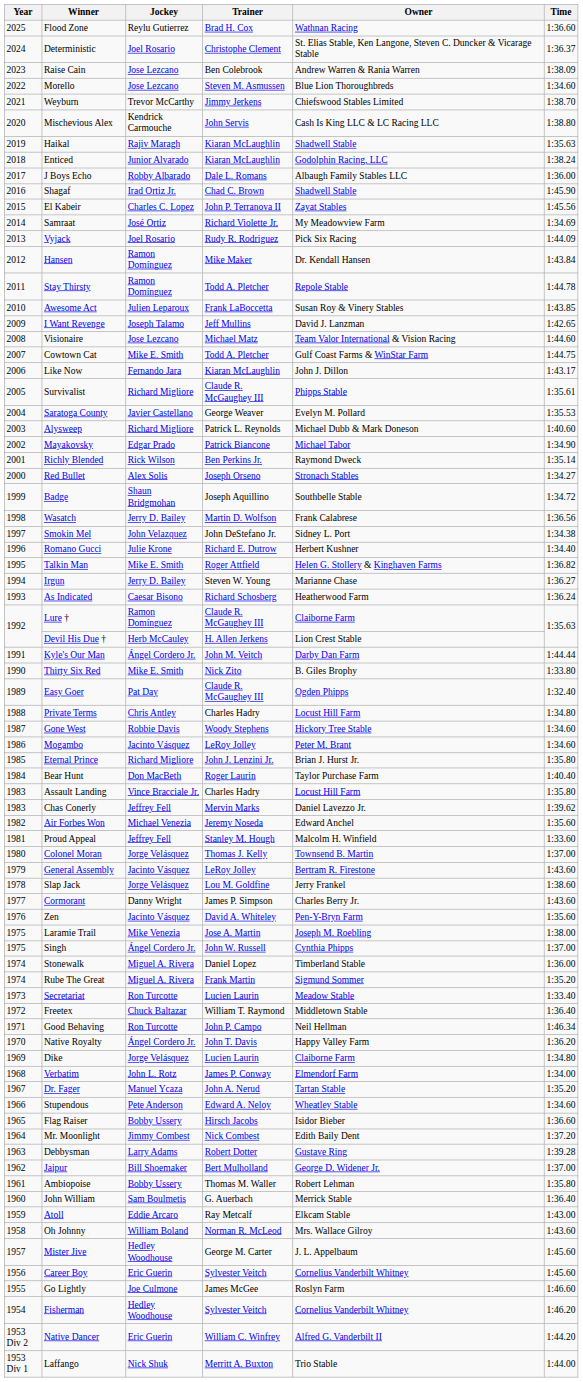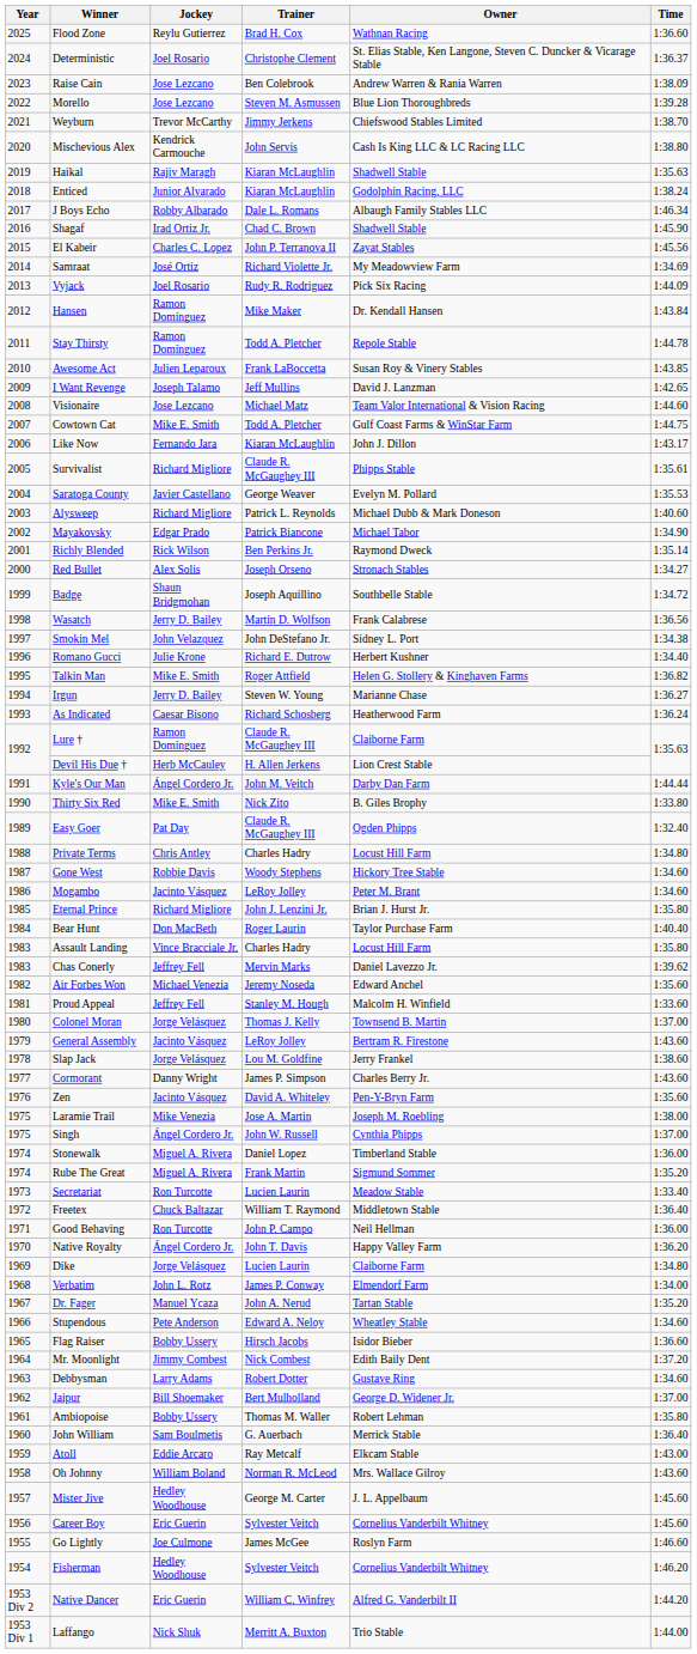 <table class="wikitable sortable" style="font-size:90%">
 <tr>
 <th style="width:50px">Year</th>
 <th style="width:120px">Winner</th>
 <th style="width:110px">Jockey</th>
 <th style="width:130px">Trainer</th>
 <th>Owner</th>
 <th style="width:25px">Time</th>
 </tr>
 <tr>
 <td>2025</td>
 <td>Flood Zone</td>
 <td>Reylu Gutierrez</td>
 <td><a href='#'>Brad H. Cox</a></td>
 <td><a href='#'>Wathnan Racing</a></td>
 <td>1:36.60</td>
 </tr>
 <tr>
 <td>2024</td>
 <td>Deterministic</td>
 <td><a href='#'>Joel Rosario</a></td>
 <td><a href='#'>Christophe Clement</a></td>
 <td>St. Elias Stable, Ken Langone, Steven C. Duncker & Vicarage Stable</td>
 <td>1:36.37</td>
 </tr>
 <tr>
 <td>2023</td>
 <td>Raise Cain</td>
 <td><a href='#'>Jose Lezcano</a></td>
 <td>Ben Colebrook</td>
 <td>Andrew Warren & Rania Warren</td>
 <td>1:38.09</td>
 </tr>
 <tr>
 <td>2022</td>
 <td>Morello</td>
 <td><a href='#'>Jose Lezcano</a></td>
 <td><a href='#'>Steven M. Asmussen</a></td>
 <td>Blue Lion Thoroughbreds</td>
-<td>1:34.60</td>
+<td>1:39.28</td>
 </tr>
 <tr>
 <td>2021</td>
 <td>Weyburn</td>
 <td>Trevor McCarthy</td>
 <td><a href='#'>Jimmy Jerkens</a></td>
 <td>Chiefswood Stables Limited</td>
 <td>1:38.70</td>
 </tr>
 <tr>
 <td>2020</td>
 <td>Mischevious Alex</td>
 <td>Kendrick Carmouche</td>
 <td><a href='#'>John Servis</a></td>
 <td>Cash Is King LLC & LC Racing LLC</td>
 <td>1:38.80</td>
 </tr>
 <tr>
 <td>2019</td>
 <td>Haikal</td>
 <td><a href='#'>Rajiv Maragh</a></td>
 <td><a href='#'>Kiaran McLaughlin</a></td>
 <td><a href='#'>Shadwell Stable</a></td>
 <td>1:35.63</td>
 </tr>
 <tr>
 <td>2018</td>
 <td>Enticed</td>
 <td><a href='#'>Junior Alvarado</a></td>
 <td><a href='#'>Kiaran McLaughlin</a></td>
 <td><a href='#'>Godolphin Racing, LLC</a></td>
 <td>1:38.24</td>
 </tr>
 <tr>
 <td>2017</td>
 <td>J Boys Echo</td>
 <td><a href='#'>Robby Albarado</a></td>
 <td><a href='#'>Dale L. Romans</a></td>
 <td>Albaugh Family Stables LLC</td>
-<td>1:36.00</td>
+<td>1:46.34</td>
 </tr>
 <tr>
 <td>2016</td>
 <td>Shagaf</td>
 <td><a href='#'>Irad Ortiz Jr.</a></td>
 <td><a href='#'>Chad C. Brown</a></td>
 <td><a href='#'>Shadwell Stable</a></td>
 <td>1:45.90</td>
 </tr>
 <tr>
 <td>2015</td>
 <td>El Kabeir</td>
 <td><a href='#'>Charles C. Lopez</a></td>
 <td><a href='#'>John P. Terranova II</a></td>
 <td><a href='#'>Zayat Stables</a></td>
 <td>1:45.56</td>
 </tr>
 <tr>
 <td>2014</td>
 <td>Samraat</td>
 <td><a href='#'>José Ortiz</a></td>
 <td><a href='#'>Richard Violette Jr.</a></td>
 <td>My Meadowview Farm</td>
 <td>1:34.69</td>
 </tr>
 <tr>
 <td>2013</td>
 <td><a href='#'>Vyjack</a></td>
 <td><a href='#'>Joel Rosario</a></td>
 <td><a href='#'>Rudy R. Rodriguez</a></td>
 <td>Pick Six Racing</td>
 <td>1:44.09</td>
 </tr>
 <tr>
 <td>2012</td>
 <td><a href='#'>Hansen</a></td>
 <td><a href='#'>Ramon Domínguez</a></td>
 <td><a href='#'>Mike Maker</a></td>
 <td>Dr. Kendall Hansen</td>
 <td>1:43.84</td>
 </tr>
 <tr>
 <td>2011</td>
 <td><a href='#'>Stay Thirsty</a></td>
 <td><a href='#'>Ramon Domínguez</a></td>
 <td><a href='#'>Todd A. Pletcher</a></td>
 <td><a href='#'>Repole Stable</a></td>
 <td>1:44.78</td>
 </tr>
 <tr>
 <td>2010</td>
 <td><a href='#'>Awesome Act</a></td>
 <td><a href='#'>Julien Leparoux</a></td>
 <td><a href='#'>Frank LaBoccetta</a></td>
 <td>Susan Roy & Vinery Stables</td>
 <td>1:43.85</td>
 </tr>
 <tr>
 <td>2009</td>
 <td><a href='#'>I Want Revenge</a></td>
 <td><a href='#'>Joseph Talamo</a></td>
 <td><a href='#'>Jeff Mullins</a></td>
 <td>David J. Lanzman</td>
 <td>1:42.65</td>
 </tr>
 <tr>
 <td>2008</td>
 <td>Visionaire</td>
 <td><a href='#'>Jose Lezcano</a></td>
 <td><a href='#'>Michael Matz</a></td>
 <td><a href='#'>Team Valor International</a> & Vision Racing</td>
 <td>1:44.60</td>
 </tr>
 <tr>
 <td>2007</td>
 <td>Cowtown Cat</td>
 <td><a href='#'>Mike E. Smith</a></td>
 <td><a href='#'>Todd A. Pletcher</a></td>
 <td>Gulf Coast Farms & <a href='#'>WinStar Farm</a></td>
 <td>1:44.75</td>
 </tr>
 <tr>
 <td>2006</td>
 <td>Like Now</td>
 <td><a href='#'>Fernando Jara</a></td>
 <td><a href='#'>Kiaran McLaughlin</a></td>
 <td>John J. Dillon</td>
 <td>1:43.17</td>
 </tr>
 <tr>
 <td>2005</td>
 <td>Survivalist</td>
 <td><a href='#'>Richard Migliore</a></td>
 <td><a href='#'>Claude R. McGaughey III</a></td>
 <td><a href='#'>Phipps Stable</a></td>
 <td>1:35.61</td>
 </tr>
 <tr>
 <td>2004</td>
 <td><a href='#'>Saratoga County</a></td>
 <td><a href='#'>Javier Castellano</a></td>
 <td>George Weaver</td>
 <td>Evelyn M. Pollard</td>
 <td>1:35.53</td>
 </tr>
 <tr>
 <td>2003</td>
 <td><a href='#'>Alysweep</a></td>
 <td><a href='#'>Richard Migliore</a></td>
 <td>Patrick L. Reynolds</td>
 <td>Michael Dubb & Mark Doneson</td>
 <td>1:40.60</td>
 </tr>
 <tr>
 <td>2002</td>
 <td><a href='#'>Mayakovsky</a></td>
 <td><a href='#'>Edgar Prado</a></td>
 <td><a href='#'>Patrick Biancone</a></td>
 <td><a href='#'>Michael Tabor</a></td>
 <td>1:34.90</td>
 </tr>
 <tr>
 <td>2001</td>
 <td><a href='#'>Richly Blended</a></td>
 <td><a href='#'>Rick Wilson</a></td>
 <td><a href='#'>Ben Perkins Jr.</a></td>
 <td>Raymond Dweck</td>
 <td>1:35.14</td>
 </tr>
 <tr>
 <td>2000</td>
 <td><a href='#'>Red Bullet</a></td>
 <td><a href='#'>Alex Solis</a></td>
 <td><a href='#'>Joseph Orseno</a></td>
 <td><a href='#'>Stronach Stables</a></td>
 <td>1:34.27</td>
 </tr>
 <tr>
 <td>1999</td>
 <td><a href='#'>Badge</a></td>
 <td><a href='#'>Shaun Bridgmohan</a></td>
 <td>Joseph Aquillino</td>
 <td>Southbelle Stable</td>
 <td>1:34.72</td>
 </tr>
 <tr>
 <td>1998</td>
 <td><a href='#'>Wasatch</a></td>
 <td><a href='#'>Jerry D. Bailey</a></td>
 <td><a href='#'>Martin D. Wolfson</a></td>
 <td>Frank Calabrese</td>
 <td>1:36.56</td>
 </tr>
 <tr>
 <td>1997</td>
 <td><a href='#'>Smokin Mel</a></td>
 <td><a href='#'>John Velazquez</a></td>
 <td>John DeStefano Jr.</td>
 <td>Sidney L. Port</td>
 <td>1:34.38</td>
 </tr>
 <tr>
 <td>1996</td>
 <td><a href='#'>Romano Gucci</a></td>
 <td><a href='#'>Julie Krone</a></td>
 <td><a href='#'>Richard E. Dutrow</a></td>
 <td>Herbert Kushner</td>
 <td>1:34.40</td>
 </tr>
 <tr>
 <td>1995</td>
 <td><a href='#'>Talkin Man</a></td>
 <td><a href='#'>Mike E. Smith</a></td>
 <td><a href='#'>Roger Attfield</a></td>
 <td><a href='#'>Helen G. Stollery</a> & <a href='#'>Kinghaven Farms</a></td>
 <td>1:36.82</td>
 </tr>
 <tr>
 <td>1994</td>
 <td><a href='#'>Irgun</a></td>
 <td><a href='#'>Jerry D. Bailey</a></td>
 <td>Steven W. Young</td>
 <td>Marianne Chase</td>
 <td>1:36.27</td>
 </tr>
 <tr>
 <td>1993</td>
 <td><a href='#'>As Indicated</a></td>
 <td><a href='#'>Caesar Bisono</a></td>
 <td><a href='#'>Richard Schosberg</a></td>
 <td>Heatherwood Farm</td>
 <td>1:36.24</td>
 </tr>
 <tr>
 <td rowspan="2">1992</td>
 <td><a href='#'>Lure</a> †</td>
 <td><a href='#'>Ramon Domínguez</a></td>
 <td><a href='#'>Claude R. McGaughey III</a></td>
 <td><a href='#'>Claiborne Farm</a></td>
 <td rowspan="2">1:35.63</td>
 </tr>
 <tr>
 <td><a href='#'>Devil His Due</a> †</td>
 <td><a href='#'>Herb McCauley</a></td>
 <td><a href='#'>H. Allen Jerkens</a></td>
 <td>Lion Crest Stable</td>
 </tr>
 <tr>
 <td>1991</td>
 <td><a href='#'>Kyle's Our Man</a></td>
 <td><a href='#'>Ángel Cordero Jr.</a></td>
 <td><a href='#'>John M. Veitch</a></td>
 <td><a href='#'>Darby Dan Farm</a></td>
 <td>1:44.44</td>
 </tr>
 <tr>
 <td>1990</td>
 <td><a href='#'>Thirty Six Red</a></td>
 <td><a href='#'>Mike E. Smith</a></td>
 <td><a href='#'>Nick Zito</a></td>
 <td>B. Giles Brophy</td>
 <td>1:33.80</td>
 </tr>
 <tr>
 <td>1989</td>
 <td><a href='#'>Easy Goer</a></td>
 <td><a href='#'>Pat Day</a></td>
 <td><a href='#'>Claude R. McGaughey III</a></td>
 <td><a href='#'>Ogden Phipps</a></td>
 <td>1:32.40</td>
 </tr>
 <tr>
 <td>1988</td>
 <td><a href='#'>Private Terms</a></td>
 <td><a href='#'>Chris Antley</a></td>
 <td>Charles Hadry</td>
 <td><a href='#'>Locust Hill Farm</a></td>
 <td>1:34.80</td>
 </tr>
 <tr>
 <td>1987</td>
 <td><a href='#'>Gone West</a></td>
 <td><a href='#'>Robbie Davis</a></td>
 <td><a href='#'>Woody Stephens</a></td>
 <td><a href='#'>Hickory Tree Stable</a></td>
 <td>1:34.60</td>
 </tr>
 <tr>
 <td>1986</td>
 <td><a href='#'>Mogambo</a></td>
 <td><a href='#'>Jacinto Vásquez</a></td>
 <td><a href='#'>LeRoy Jolley</a></td>
 <td><a href='#'>Peter M. Brant</a></td>
 <td>1:34.60</td>
 </tr>
 <tr>
 <td>1985</td>
 <td><a href='#'>Eternal Prince</a></td>
 <td><a href='#'>Richard Migliore</a></td>
 <td><a href='#'>John J. Lenzini Jr.</a></td>
 <td>Brian J. Hurst Jr.</td>
 <td>1:35.80</td>
 </tr>
 <tr>
 <td>1984</td>
 <td>Bear Hunt</td>
 <td><a href='#'>Don MacBeth</a></td>
 <td><a href='#'>Roger Laurin</a></td>
 <td>Taylor Purchase Farm</td>
 <td>1:40.40</td>
 </tr>
 <tr>
 <td>1983</td>
 <td>Assault Landing</td>
 <td><a href='#'>Vince Bracciale Jr.</a></td>
 <td>Charles Hadry</td>
 <td><a href='#'>Locust Hill Farm</a></td>
 <td>1:35.80</td>
 </tr>
 <tr>
 <td>1983</td>
 <td>Chas Conerly</td>
 <td><a href='#'>Jeffrey Fell</a></td>
 <td><a href='#'>Mervin Marks</a></td>
 <td>Daniel Lavezzo Jr.</td>
 <td>1:39.62</td>
 </tr>
 <tr>
 <td>1982</td>
 <td><a href='#'>Air Forbes Won</a></td>
 <td><a href='#'>Michael Venezia</a></td>
 <td><a href='#'>Jeremy Noseda</a></td>
 <td>Edward Anchel</td>
 <td>1:35.60</td>
 </tr>
 <tr>
 <td>1981</td>
 <td>Proud Appeal</td>
 <td><a href='#'>Jeffrey Fell</a></td>
 <td><a href='#'>Stanley M. Hough</a></td>
 <td>Malcolm H. Winfield</td>
 <td>1:33.60</td>
 </tr>
 <tr>
 <td>1980</td>
 <td><a href='#'>Colonel Moran</a></td>
 <td><a href='#'>Jorge Velásquez</a></td>
 <td><a href='#'>Thomas J. Kelly</a></td>
 <td><a href='#'>Townsend B. Martin</a></td>
 <td>1:37.00</td>
 </tr>
 <tr>
 <td>1979</td>
 <td><a href='#'>General Assembly</a></td>
 <td><a href='#'>Jacinto Vásquez</a></td>
 <td><a href='#'>LeRoy Jolley</a></td>
 <td><a href='#'>Bertram R. Firestone</a></td>
 <td>1:43.60</td>
 </tr>
 <tr>
 <td>1978</td>
 <td>Slap Jack</td>
 <td><a href='#'>Jorge Velásquez</a></td>
 <td><a href='#'>Lou M. Goldfine</a></td>
 <td>Jerry Frankel</td>
 <td>1:38.60</td>
 </tr>
 <tr>
 <td>1977</td>
 <td><a href='#'>Cormorant</a></td>
 <td>Danny Wright</td>
 <td>James P. Simpson</td>
 <td>Charles Berry Jr.</td>
 <td>1:43.60</td>
 </tr>
 <tr>
 <td>1976</td>
 <td>Zen</td>
 <td><a href='#'>Jacinto Vásquez</a></td>
 <td><a href='#'>David A. Whiteley</a></td>
 <td><a href='#'>Pen-Y-Bryn Farm</a></td>
 <td>1:35.60</td>
 </tr>
 <tr>
 <td>1975</td>
 <td>Laramie Trail</td>
 <td><a href='#'>Mike Venezia</a></td>
 <td><a href='#'>Jose A. Martin</a></td>
 <td><a href='#'>Joseph M. Roebling</a></td>
 <td>1:38.00</td>
 </tr>
 <tr>
 <td>1975</td>
 <td>Singh</td>
 <td><a href='#'>Ángel Cordero Jr.</a></td>
 <td><a href='#'>John W. Russell</a></td>
 <td><a href='#'>Cynthia Phipps</a></td>
 <td>1:37.00</td>
 </tr>
 <tr>
 <td>1974</td>
 <td>Stonewalk</td>
 <td><a href='#'>Miguel A. Rivera</a></td>
 <td>Daniel Lopez</td>
 <td>Timberland Stable</td>
 <td>1:36.00</td>
 </tr>
 <tr>
 <td>1974</td>
 <td>Rube The Great</td>
 <td><a href='#'>Miguel A. Rivera</a></td>
 <td><a href='#'>Frank Martin</a></td>
 <td><a href='#'>Sigmund Sommer</a></td>
 <td>1:35.20</td>
 </tr>
 <tr>
 <td>1973</td>
 <td><a href='#'>Secretariat</a></td>
 <td><a href='#'>Ron Turcotte</a></td>
 <td><a href='#'>Lucien Laurin</a></td>
 <td><a href='#'>Meadow Stable</a></td>
 <td>1:33.40</td>
 </tr>
 <tr>
 <td>1972</td>
 <td>Freetex</td>
 <td><a href='#'>Chuck Baltazar</a></td>
 <td>William T. Raymond</td>
 <td>Middletown Stable</td>
 <td>1:36.40</td>
 </tr>
 <tr>
 <td>1971</td>
 <td>Good Behaving</td>
 <td><a href='#'>Ron Turcotte</a></td>
 <td><a href='#'>John P. Campo</a></td>
 <td>Neil Hellman</td>
-<td>1:46.34</td>
+<td>1:36.00</td>
 </tr>
 <tr>
 <td>1970</td>
 <td>Native Royalty</td>
 <td><a href='#'>Ángel Cordero Jr.</a></td>
 <td><a href='#'>John T. Davis</a></td>
 <td>Happy Valley Farm</td>
 <td>1:36.20</td>
 </tr>
 <tr>
 <td>1969</td>
 <td>Dike</td>
 <td><a href='#'>Jorge Velásquez</a></td>
 <td><a href='#'>Lucien Laurin</a></td>
 <td><a href='#'>Claiborne Farm</a></td>
 <td>1:34.80</td>
 </tr>
 <tr>
 <td>1968</td>
 <td><a href='#'>Verbatim</a></td>
 <td><a href='#'>John L. Rotz</a></td>
 <td><a href='#'>James P. Conway</a></td>
 <td><a href='#'>Elmendorf Farm</a></td>
 <td>1:34.00</td>
 </tr>
 <tr>
 <td>1967</td>
 <td><a href='#'>Dr. Fager</a></td>
 <td><a href='#'>Manuel Ycaza</a></td>
 <td><a href='#'>John A. Nerud</a></td>
 <td><a href='#'>Tartan Stable</a></td>
 <td>1:35.20</td>
 </tr>
 <tr>
 <td>1966</td>
 <td>Stupendous</td>
 <td><a href='#'>Pete Anderson</a></td>
 <td><a href='#'>Edward A. Neloy</a></td>
 <td><a href='#'>Wheatley Stable</a></td>
 <td>1:34.60</td>
 </tr>
 <tr>
 <td>1965</td>
 <td>Flag Raiser</td>
 <td><a href='#'>Bobby Ussery</a></td>
 <td><a href='#'>Hirsch Jacobs</a></td>
 <td>Isidor Bieber</td>
 <td>1:36.60</td>
 </tr>
 <tr>
 <td>1964</td>
 <td>Mr. Moonlight</td>
 <td><a href='#'>Jimmy Combest</a></td>
 <td><a href='#'>Nick Combest</a></td>
 <td>Edith Baily Dent</td>
 <td>1:37.20</td>
 </tr>
 <tr>
 <td>1963</td>
 <td>Debbysman</td>
 <td><a href='#'>Larry Adams</a></td>
 <td><a href='#'>Robert Dotter</a></td>
 <td><a href='#'>Gustave Ring</a></td>
-<td>1:39.28</td>
+<td>1:34.60</td>
 </tr>
 <tr>
 <td>1962</td>
 <td><a href='#'>Jaipur</a></td>
 <td><a href='#'>Bill Shoemaker</a></td>
 <td><a href='#'>Bert Mulholland</a></td>
 <td><a href='#'>George D. Widener Jr.</a></td>
 <td>1:37.00</td>
 </tr>
 <tr>
 <td>1961</td>
 <td>Ambiopoise</td>
 <td><a href='#'>Bobby Ussery</a></td>
 <td>Thomas M. Waller</td>
 <td>Robert Lehman</td>
 <td>1:35.80</td>
 </tr>
 <tr>
 <td>1960</td>
 <td>John William</td>
 <td><a href='#'>Sam Boulmetis</a></td>
 <td>G. Auerbach</td>
 <td>Merrick Stable</td>
 <td>1:36.40</td>
 </tr>
 <tr>
 <td>1959</td>
 <td><a href='#'>Atoll</a></td>
 <td><a href='#'>Eddie Arcaro</a></td>
 <td>Ray Metcalf</td>
 <td>Elkcam Stable</td>
 <td>1:43.00</td>
 </tr>
 <tr>
 <td>1958</td>
 <td>Oh Johnny</td>
 <td><a href='#'>William Boland</a></td>
 <td><a href='#'>Norman R. McLeod</a></td>
 <td>Mrs. Wallace Gilroy</td>
 <td>1:43.60</td>
 </tr>
 <tr>
 <td>1957</td>
 <td><a href='#'>Mister Jive</a></td>
 <td><a href='#'>Hedley Woodhouse</a></td>
 <td>George M. Carter</td>
 <td>J. L. Appelbaum</td>
 <td>1:45.60</td>
 </tr>
 <tr>
 <td>1956</td>
 <td><a href='#'>Career Boy</a></td>
 <td><a href='#'>Eric Guerin</a></td>
 <td><a href='#'>Sylvester Veitch</a></td>
 <td><a href='#'>Cornelius Vanderbilt Whitney</a></td>
 <td>1:45.60</td>
 </tr>
 <tr>
 <td>1955</td>
 <td>Go Lightly</td>
 <td><a href='#'>Joe Culmone</a></td>
 <td>James McGee</td>
 <td>Roslyn Farm</td>
 <td>1:46.60</td>
 </tr>
 <tr>
 <td>1954</td>
 <td><a href='#'>Fisherman</a></td>
 <td><a href='#'>Hedley Woodhouse</a></td>
 <td><a href='#'>Sylvester Veitch</a></td>
 <td><a href='#'>Cornelius Vanderbilt Whitney</a></td>
 <td>1:46.20</td>
 </tr>
 <tr>
 <td>1953 Div 2</td>
 <td><a href='#'>Native Dancer</a></td>
 <td><a href='#'>Eric Guerin</a></td>
 <td><a href='#'>William C. Winfrey</a></td>
 <td><a href='#'>Alfred G. Vanderbilt II</a></td>
 <td>1:44.20</td>
 </tr>
 <tr>
 <td>1953 Div 1</td>
 <td>Laffango</td>
 <td><a href='#'>Nick Shuk</a></td>
 <td><a href='#'>Merritt A. Buxton</a></td>
 <td>Trio Stable</td>
 <td>1:44.00</td>
 </tr>
 </table>
